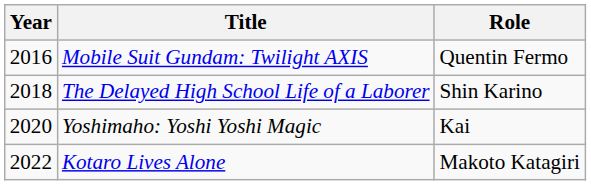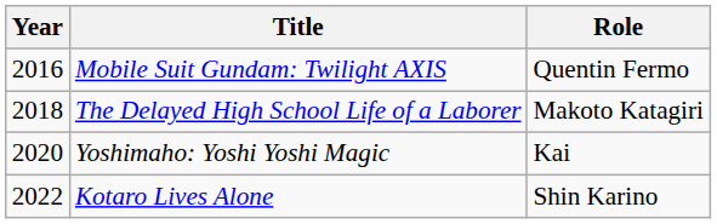 <table class="wikitable" style="font-size: 90%;">
 <tr>
 <th>Year</th>
 <th>Title</th>
 <th>Role</th>
 </tr>
 <tr>
 <td>2016</td>
 <td><em><a href='#'>Mobile Suit Gundam: Twilight AXIS</a></em></td>
 <td>Quentin Fermo</td>
 </tr>
 <tr>
 <td>2018</td>
 <td><em><a href='#'>The Delayed High School Life of a Laborer</a></em></td>
-<td>Shin Karino</td>
+<td>Makoto Katagiri</td>
 </tr>
 <tr>
 <td>2020</td>
 <td><em>Yoshimaho: Yoshi Yoshi Magic</em></td>
 <td>Kai</td>
 </tr>
 <tr>
 <td>2022</td>
 <td><em><a href='#'>Kotaro Lives Alone</a></em></td>
-<td>Makoto Katagiri</td>
+<td>Shin Karino</td>
 </tr>
 </table>
